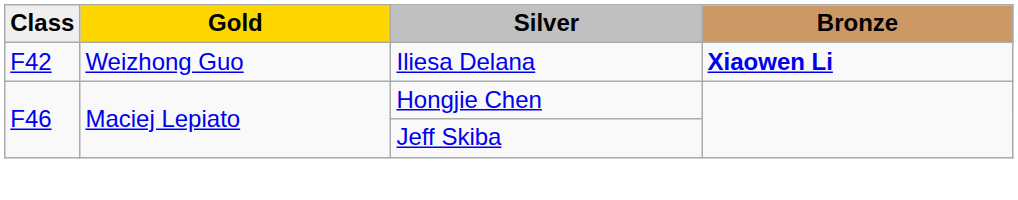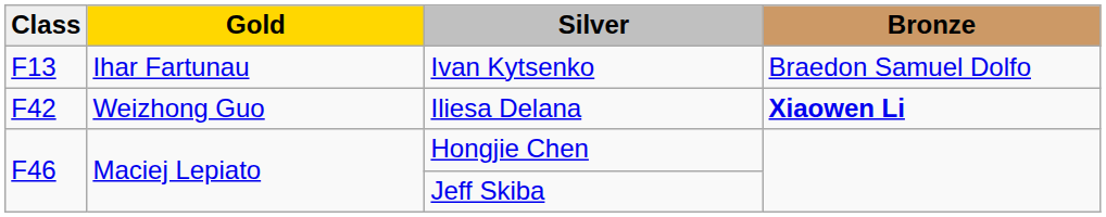 <table class="wikitable" style="text-align:left">
 <tr align="center">
 <td bgcolor=efefef><strong>Class</strong></td>
 <td width=200 bgcolor=gold><strong>Gold</strong></td>
 <td width=200 bgcolor=silver><strong>Silver</strong></td>
 <td width=200 bgcolor=CC9966><strong>Bronze</strong></td>
+</tr>
+<tr>
+<td><a href='#'>F13</a></td>
+<td><a href='#'>Ihar Fartunau</a><br><em></em></td>
+<td><a href='#'>Ivan Kytsenko</a><br><em></em></td>
+<td><a href='#'>Braedon Samuel Dolfo</a><br><em></em></td>
 </tr>
 <tr>
 <td><a href='#'>F42</a></td>
 <td><a href='#'>Weizhong Guo</a><br><em></em></td>
 <td><a href='#'>Iliesa Delana</a><br><em></em></td>
 <td><strong><a href='#'>Xiaowen Li</a><br><em></em></strong></td>
 </tr>
 <tr>
 <td rowspan="2"><a href='#'>F46</a></td>
 <td rowspan="2"><a href='#'>Maciej Lepiato</a><br><em></em></td>
 <td><a href='#'>Hongjie Chen</a><br><em></em></td>
 <td rowspan="2"></td>
 </tr>
 <tr>
 <td><a href='#'>Jeff Skiba</a><br><em></em></td>
 </tr>
 </table>
